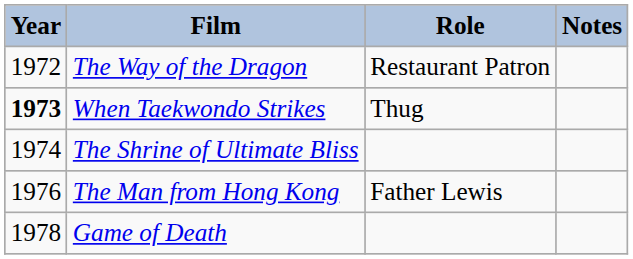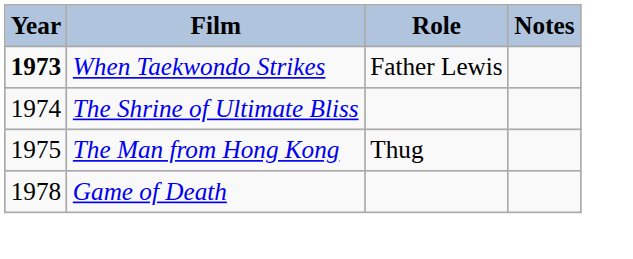 <table class="wikitable" style="font-size:95%;">
 <tr>
 <th style="background:#B0C4DE;">Year</th>
 <th style="background:#B0C4DE;">Film</th>
 <th style="background:#B0C4DE;">Role</th>
 <th style="background:#B0C4DE;">Notes</th>
 </tr>
 <tr>
-<td>1972</td>
-<td><em><a href='#'>The Way of the Dragon</a></em></td>
-<td>Restaurant Patron</td>
-<td></td>
-</tr>
-<tr>
 <td><strong>1973</strong></td>
 <td><em><a href='#'>When Taekwondo Strikes</a></em></td>
-<td>Thug</td>
+<td>Father Lewis</td>
 <td></td>
 </tr>
 <tr>
 <td>1974</td>
 <td><em><a href='#'>The Shrine of Ultimate Bliss</a></em></td>
 <td></td>
 <td></td>
 </tr>
 <tr>
-<td>1976</td>
+<td>1975</td>
 <td><em><a href='#'>The Man from Hong Kong</a></em></td>
-<td>Father Lewis</td>
+<td>Thug</td>
 <td></td>
 </tr>
 <tr>
 <td>1978</td>
 <td><em><a href='#'>Game of Death</a></em></td>
 <td></td>
 <td></td>
 </tr>
 </table>
